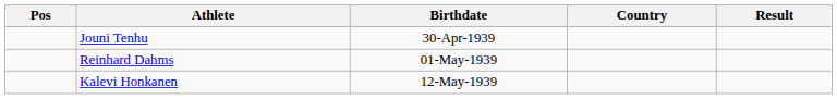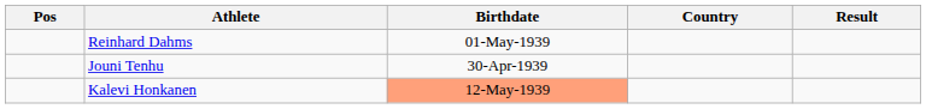 <table class="wikitable"  style="text-align:center; width:60%;">
 <tr>
 <th>Pos</th>
 <th>Athlete</th>
 <th>Birthdate</th>
 <th>Country</th>
 <th>Result</th>
 </tr>
 <tr>
 <td align=center></td>
+<td align=left><a href='#'>Reinhard Dahms</a></td>
+<td>01-May-1939</td>
+<td align=left></td>
+<td></td>
+</tr>
+<tr>
+<td align=center></td>
 <td align=left><a href='#'>Jouni Tenhu</a></td>
 <td>30-Apr-1939</td>
 <td align=left></td>
 <td></td>
 </tr>
 <tr>
 <td align=center></td>
-<td align=left><a href='#'>Reinhard Dahms</a></td>
-<td>01-May-1939</td>
-<td align=left></td>
-<td></td>
-</tr>
-<tr>
-<td align=center></td>
 <td align=left><a href='#'>Kalevi Honkanen</a></td>
-<td>12-May-1939</td>
+<td style="background: lightsalmon;">12-May-1939</td>
 <td align=left></td>
 <td></td>
 </tr>
 </table>
